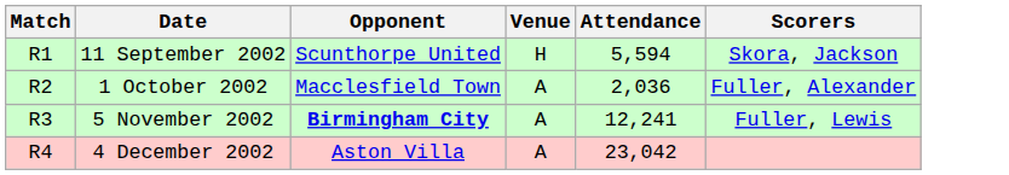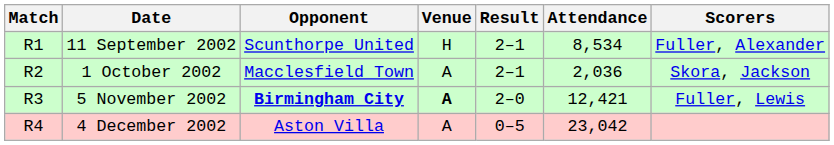 <table class="wikitable" style="font-size:100%; text-align:center">
 <tr>
 <th>Match</th>
 <th>Date</th>
 <th>Opponent</th>
 <th>Venue</th>
+<th>Result</th>
 <th>Attendance</th>
 <th>Scorers</th>
 </tr>
 <tr style="background: #CCFFCC;">
 <td>R1</td>
 <td>11 September 2002</td>
 <td><a href='#'>Scunthorpe United</a></td>
 <td>H</td>
-<td>5,594</td>
-<td><a href='#'>Skora</a>, <a href='#'>Jackson</a></td>
+<td>2–1</td>
+<td>8,534</td>
+<td><a href='#'>Fuller</a>, <a href='#'>Alexander</a></td>
 </tr>
 <tr style="background: #CCFFCC;">
 <td>R2</td>
 <td>1 October 2002</td>
 <td><a href='#'>Macclesfield Town</a></td>
 <td>A</td>
+<td>2–1</td>
 <td>2,036</td>
-<td><a href='#'>Fuller</a>, <a href='#'>Alexander</a></td>
+<td><a href='#'>Skora</a>, <a href='#'>Jackson</a></td>
 </tr>
 <tr style="background: #CCFFCC;">
 <td>R3</td>
 <td>5 November 2002</td>
 <td><strong><a href='#'>Birmingham City</a></strong></td>
-<td>A</td>
-<td>12,241</td>
+<td><strong>A</strong></td>
+<td>2–0</td>
+<td>12,421</td>
 <td><a href='#'>Fuller</a>, <a href='#'>Lewis</a></td>
 </tr>
 <tr style="background: #FFCCCC;">
 <td>R4</td>
 <td>4 December 2002</td>
 <td><a href='#'>Aston Villa</a></td>
 <td>A</td>
+<td>0–5</td>
 <td>23,042</td>
 <td></td>
 </tr>
 </table>
